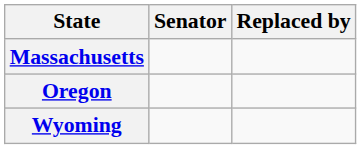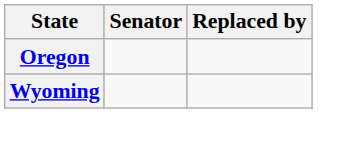 <table class="wikitable sortable plainrowheaders">
 <tr>
 <th scope="col">State</th>
 <th scope="col">Senator</th>
 <th scope="col">Replaced by</th>
-</tr>
-<tr>
-<th><a href='#'>Massachusetts</a></th>
-<td></td>
-<td></td>
 </tr>
 <tr>
 <th><a href='#'>Oregon</a></th>
 <td></td>
 <td></td>
 </tr>
 <tr>
 <th><a href='#'>Wyoming</a></th>
 <td></td>
 <td></td>
 </tr>
 </table>
